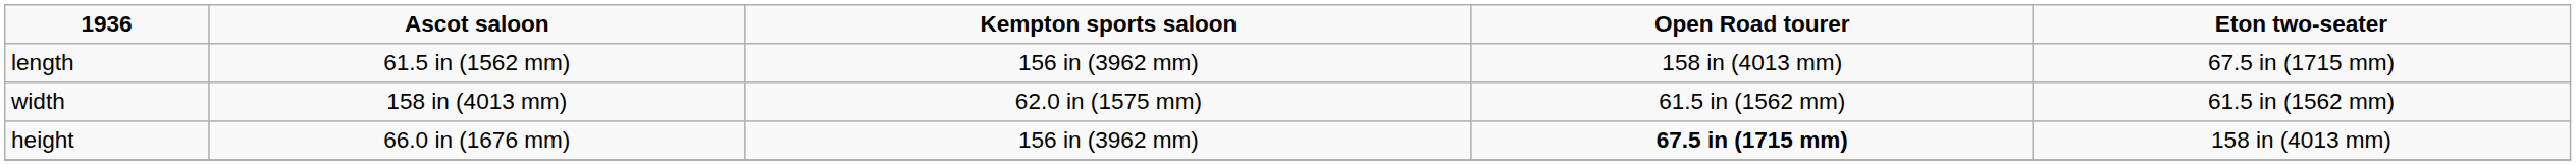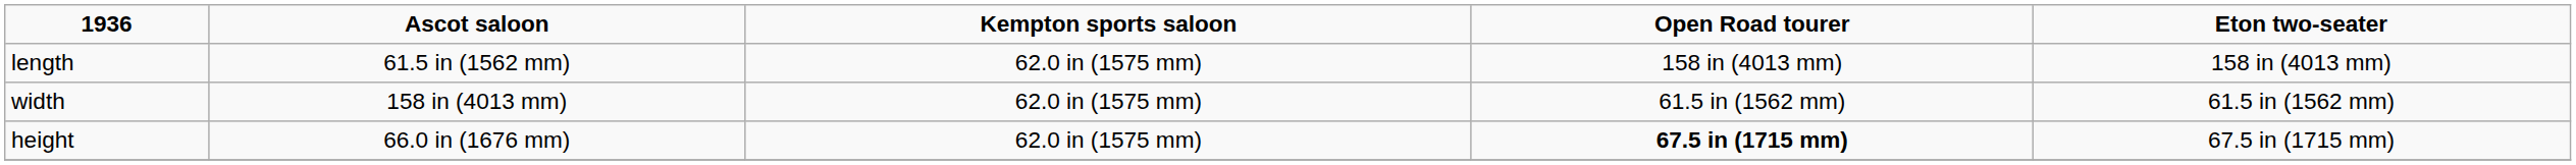 <table border="2" cellpadding="4" cellspacing="0" style="margin: 1em 1em 1em 0; background: #f9f9f9; border: 1px #aaa solid; border-collapse: collapse; width:90%; text-align:center;">
 <tr>
 <th>1936</th>
 <th>Ascot saloon</th>
 <th>Kempton sports saloon</th>
 <th>Open Road tourer</th>
 <th>Eton two-seater</th>
 </tr>
 <tr>
 <td style="text-align:left;">length</td>
 <td>61.5 in (1562 mm)</td>
-<td>156 in (3962 mm)</td>
+<td>62.0 in (1575 mm)</td>
 <td>158 in (4013 mm)</td>
-<td>67.5 in (1715 mm)</td>
+<td>158 in (4013 mm)</td>
 </tr>
 <tr>
 <td style="text-align:left;">width</td>
 <td>158 in (4013 mm)</td>
 <td>62.0 in (1575 mm)</td>
 <td>61.5 in (1562 mm)</td>
 <td>61.5 in (1562 mm)</td>
 </tr>
 <tr>
 <td style="text-align:left;">height</td>
 <td>66.0 in (1676 mm)</td>
-<td>156 in (3962 mm)</td>
+<td>62.0 in (1575 mm)</td>
 <td><strong>67.5 in (1715 mm)</strong></td>
-<td>158 in (4013 mm)</td>
+<td>67.5 in (1715 mm)</td>
 </tr>
 <tr>
 </tr>
 </table>
